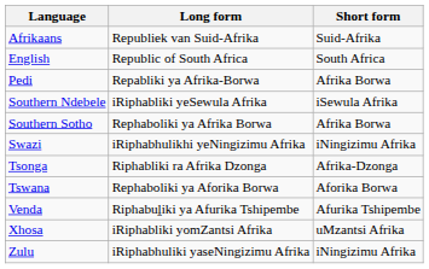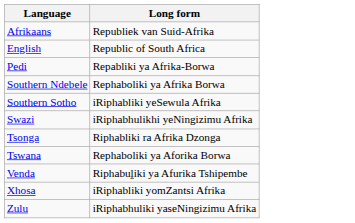 <table class = "wikitable">
 <tr>
 <th>Language</th>
 <th>Long form</th>
-<th>Short form</th>
 </tr>
 <tr>
 <td><a href='#'>Afrikaans</a></td>
 <td>Republiek van Suid-Afrika</td>
-<td>Suid-Afrika</td>
 </tr>
 <tr>
 <td><a href='#'>English</a></td>
 <td>Republic of South Africa</td>
-<td>South Africa</td>
 </tr>
 <tr>
 <td><a href='#'>Pedi</a></td>
 <td>Repabliki ya Afrika-Borwa</td>
-<td>Afrika Borwa</td>
 </tr>
 <tr>
 <td><a href='#'>Southern Ndebele</a></td>
-<td>iRiphabliki yeSewula Afrika</td>
-<td>iSewula Afrika</td>
+<td>Rephaboliki ya Afrika Borwa</td>
 </tr>
 <tr>
 <td><a href='#'>Southern Sotho</a></td>
-<td>Rephaboliki ya Afrika Borwa</td>
-<td>Afrika Borwa</td>
+<td>iRiphabliki yeSewula Afrika</td>
 </tr>
 <tr>
 <td><a href='#'>Swazi</a></td>
 <td>iRiphabhulikhi yeNingizimu Afrika</td>
-<td>iNingizimu Afrika</td>
 </tr>
 <tr>
 <td><a href='#'>Tsonga</a></td>
 <td>Riphabliki ra Afrika Dzonga</td>
-<td>Afrika-Dzonga</td>
 </tr>
 <tr>
 <td><a href='#'>Tswana</a></td>
 <td>Rephaboliki ya Aforika Borwa</td>
-<td>Aforika Borwa</td>
 </tr>
 <tr>
 <td><a href='#'>Venda</a></td>
 <td>Riphabuḽiki ya Afurika Tshipembe</td>
-<td>Afurika Tshipembe</td>
 </tr>
 <tr>
 <td><a href='#'>Xhosa</a></td>
 <td>iRiphabliki yomZantsi Afrika</td>
-<td>uMzantsi Afrika</td>
 </tr>
 <tr>
 <td><a href='#'>Zulu</a></td>
 <td>iRiphabhuliki yaseNingizimu Afrika</td>
-<td>iNingizimu Afrika</td>
 </tr>
 </table>
